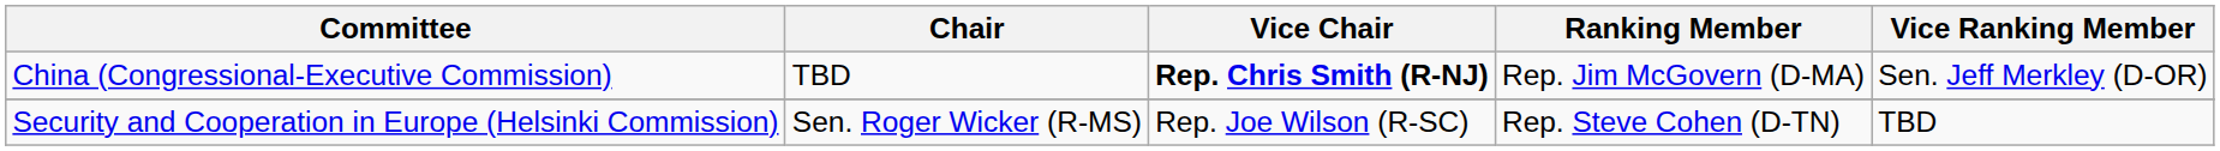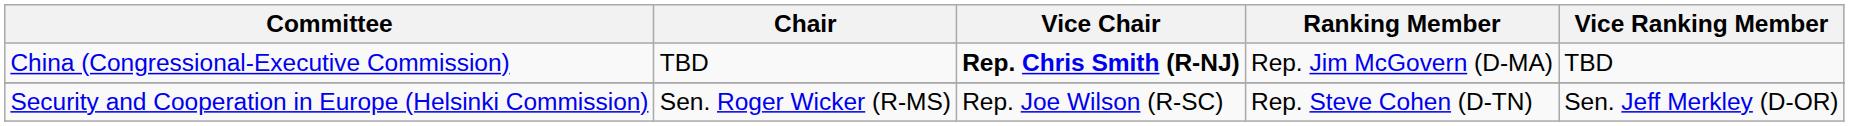 <table class=wikitable>
 <tr>
 <th>Committee</th>
 <th>Chair</th>
 <th>Vice Chair</th>
 <th>Ranking Member</th>
 <th>Vice Ranking Member</th>
 </tr>
 <tr>
 <td><a href='#'>China (Congressional-Executive Commission)</a></td>
 <td>TBD</td>
 <td><strong>Rep. <a href='#'>Chris Smith</a> (R-NJ)</strong></td>
 <td>Rep. <a href='#'>Jim McGovern</a> (D-MA)</td>
-<td>Sen. <a href='#'>Jeff Merkley</a> (D-OR)</td>
+<td>TBD</td>
 </tr>
 <tr>
 </tr>
 <tr>
 <td><a href='#'>Security and Cooperation in Europe (Helsinki Commission)</a></td>
 <td>Sen. <a href='#'>Roger Wicker</a> (R-MS)</td>
 <td>Rep. <a href='#'>Joe Wilson</a> (R-SC)</td>
 <td>Rep. <a href='#'>Steve Cohen</a> (D-TN)</td>
-<td>TBD</td>
+<td>Sen. <a href='#'>Jeff Merkley</a> (D-OR)</td>
 </tr>
 </table>
